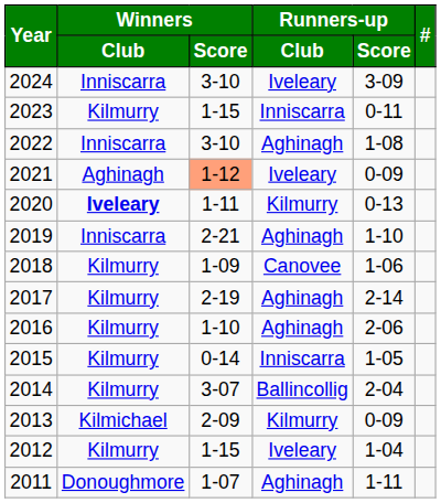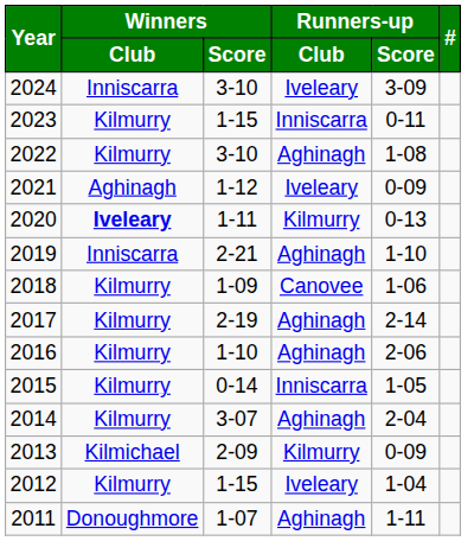 <table class="wikitable sortable" style="text-align:center">
 <tr>
 <th rowspan="2" style="background:green;color:white;border:1px solid black">Year</th>
 <th colspan="2" style="background:green;color:white;border:1px solid black">Winners</th>
 <th colspan="2" style="background:green;color:white;border:1px solid black">Runners-up</th>
 <th rowspan="2" style="background:green;color:white;border:1px solid black">#</th>
 </tr>
 <tr>
 <th style="background:green;color:white;border:1px solid black">Club</th>
 <th style="background:green;color:white;border:1px solid black">Score</th>
 <th style="background:green;color:white;border:1px solid black">Club</th>
 <th style="background:green;color:white;border:1px solid black">Score</th>
 </tr>
 <tr>
 <td>2024</td>
 <td><a href='#'>Inniscarra</a></td>
 <td>3-10</td>
 <td><a href='#'>Iveleary</a></td>
 <td>3-09</td>
 <td></td>
 </tr>
 <tr>
 <td>2023</td>
 <td><a href='#'>Kilmurry</a></td>
 <td>1-15</td>
 <td><a href='#'>Inniscarra</a></td>
 <td>0-11</td>
 <td></td>
 </tr>
 <tr>
 <td>2022</td>
-<td><a href='#'>Inniscarra</a></td>
+<td><a href='#'>Kilmurry</a></td>
 <td>3-10</td>
 <td><a href='#'>Aghinagh</a></td>
 <td>1-08</td>
 <td></td>
 </tr>
 <tr>
 <td>2021</td>
 <td><a href='#'>Aghinagh</a></td>
-<td style="background: lightsalmon;">1-12</td>
+<td>1-12</td>
 <td><a href='#'>Iveleary</a></td>
 <td>0-09</td>
 <td></td>
 </tr>
 <tr>
 <td>2020</td>
 <td><strong><a href='#'>Iveleary</a></strong></td>
 <td>1-11</td>
 <td><a href='#'>Kilmurry</a></td>
 <td>0-13</td>
 <td></td>
 </tr>
 <tr>
 <td>2019</td>
 <td><a href='#'>Inniscarra</a></td>
 <td>2-21</td>
 <td><a href='#'>Aghinagh</a></td>
 <td>1-10</td>
 <td></td>
 </tr>
 <tr>
 <td>2018</td>
 <td><a href='#'>Kilmurry</a></td>
 <td>1-09</td>
 <td><a href='#'>Canovee</a></td>
 <td>1-06</td>
 <td></td>
 </tr>
 <tr>
 <td>2017</td>
 <td><a href='#'>Kilmurry</a></td>
 <td>2-19</td>
 <td><a href='#'>Aghinagh</a></td>
 <td>2-14</td>
 <td></td>
 </tr>
 <tr>
 <td>2016</td>
 <td><a href='#'>Kilmurry</a></td>
 <td>1-10</td>
 <td><a href='#'>Aghinagh</a></td>
 <td>2-06</td>
 <td></td>
 </tr>
 <tr>
 <td>2015</td>
 <td><a href='#'>Kilmurry</a></td>
 <td>0-14</td>
 <td><a href='#'>Inniscarra</a></td>
 <td>1-05</td>
 <td></td>
 </tr>
 <tr>
 <td>2014</td>
 <td><a href='#'>Kilmurry</a></td>
 <td>3-07</td>
-<td><a href='#'>Ballincollig</a></td>
+<td><a href='#'>Aghinagh</a></td>
 <td>2-04</td>
 <td></td>
 </tr>
 <tr>
 <td>2013</td>
 <td><a href='#'>Kilmichael</a></td>
 <td>2-09</td>
 <td><a href='#'>Kilmurry</a></td>
 <td>0-09</td>
 <td></td>
 </tr>
 <tr>
 <td>2012</td>
 <td><a href='#'>Kilmurry</a></td>
 <td>1-15</td>
 <td><a href='#'>Iveleary</a></td>
 <td>1-04</td>
 <td></td>
 </tr>
 <tr>
 <td>2011</td>
 <td><a href='#'>Donoughmore</a></td>
 <td>1-07</td>
 <td><a href='#'>Aghinagh</a></td>
 <td>1-11</td>
 <td></td>
 </tr>
 </table>
